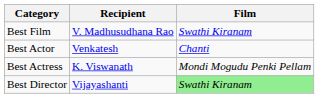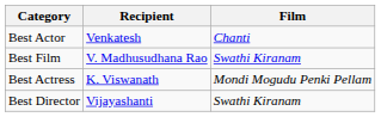 <table class="wikitable">
 <tr>
 <th>Category</th>
 <th>Recipient</th>
 <th>Film</th>
 </tr>
 <tr>
+<td>Best Actor</td>
+<td><a href='#'>Venkatesh</a></td>
+<td><em><a href='#'>Chanti</a></em></td>
+</tr>
+<tr>
 <td>Best Film</td>
 <td><a href='#'>V. Madhusudhana Rao</a></td>
 <td><em><a href='#'>Swathi Kiranam</a></em></td>
-</tr>
-<tr>
-<td>Best Actor</td>
-<td><a href='#'>Venkatesh</a></td>
-<td><em><a href='#'>Chanti</a></em></td>
 </tr>
 <tr>
 <td>Best Actress</td>
 <td><a href='#'>K. Viswanath</a></td>
 <td><em>Mondi Mogudu Penki Pellam</em></td>
 </tr>
 <tr>
 <td>Best Director</td>
 <td><a href='#'>Vijayashanti</a></td>
-<td style="background: lightgreen;"><em>Swathi Kiranam</em></td>
+<td><em>Swathi Kiranam</em></td>
 </tr>
 </table>
